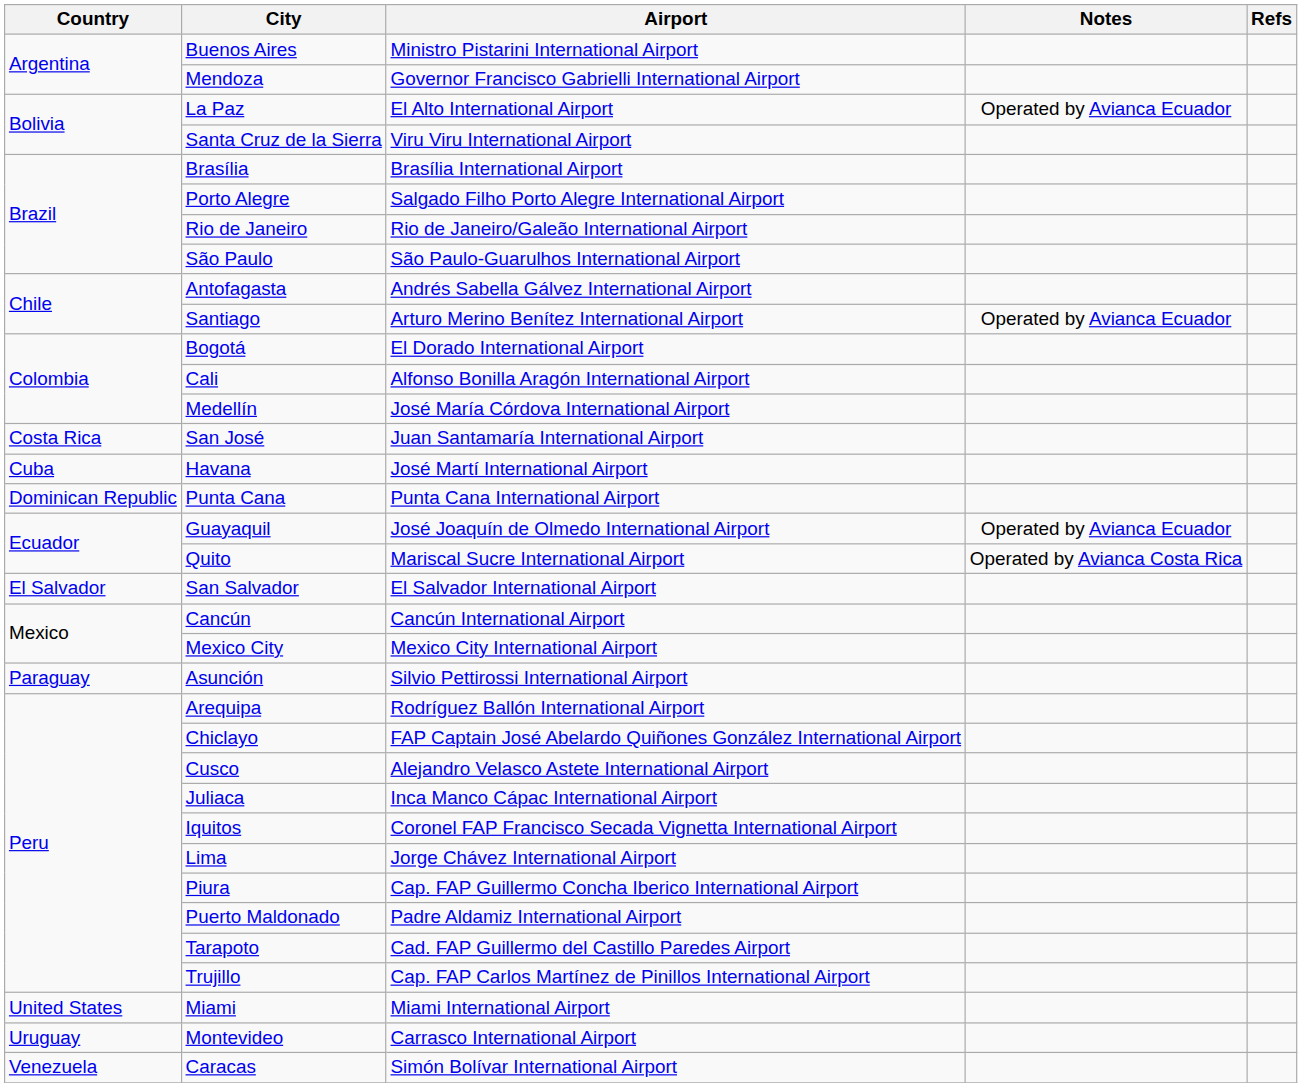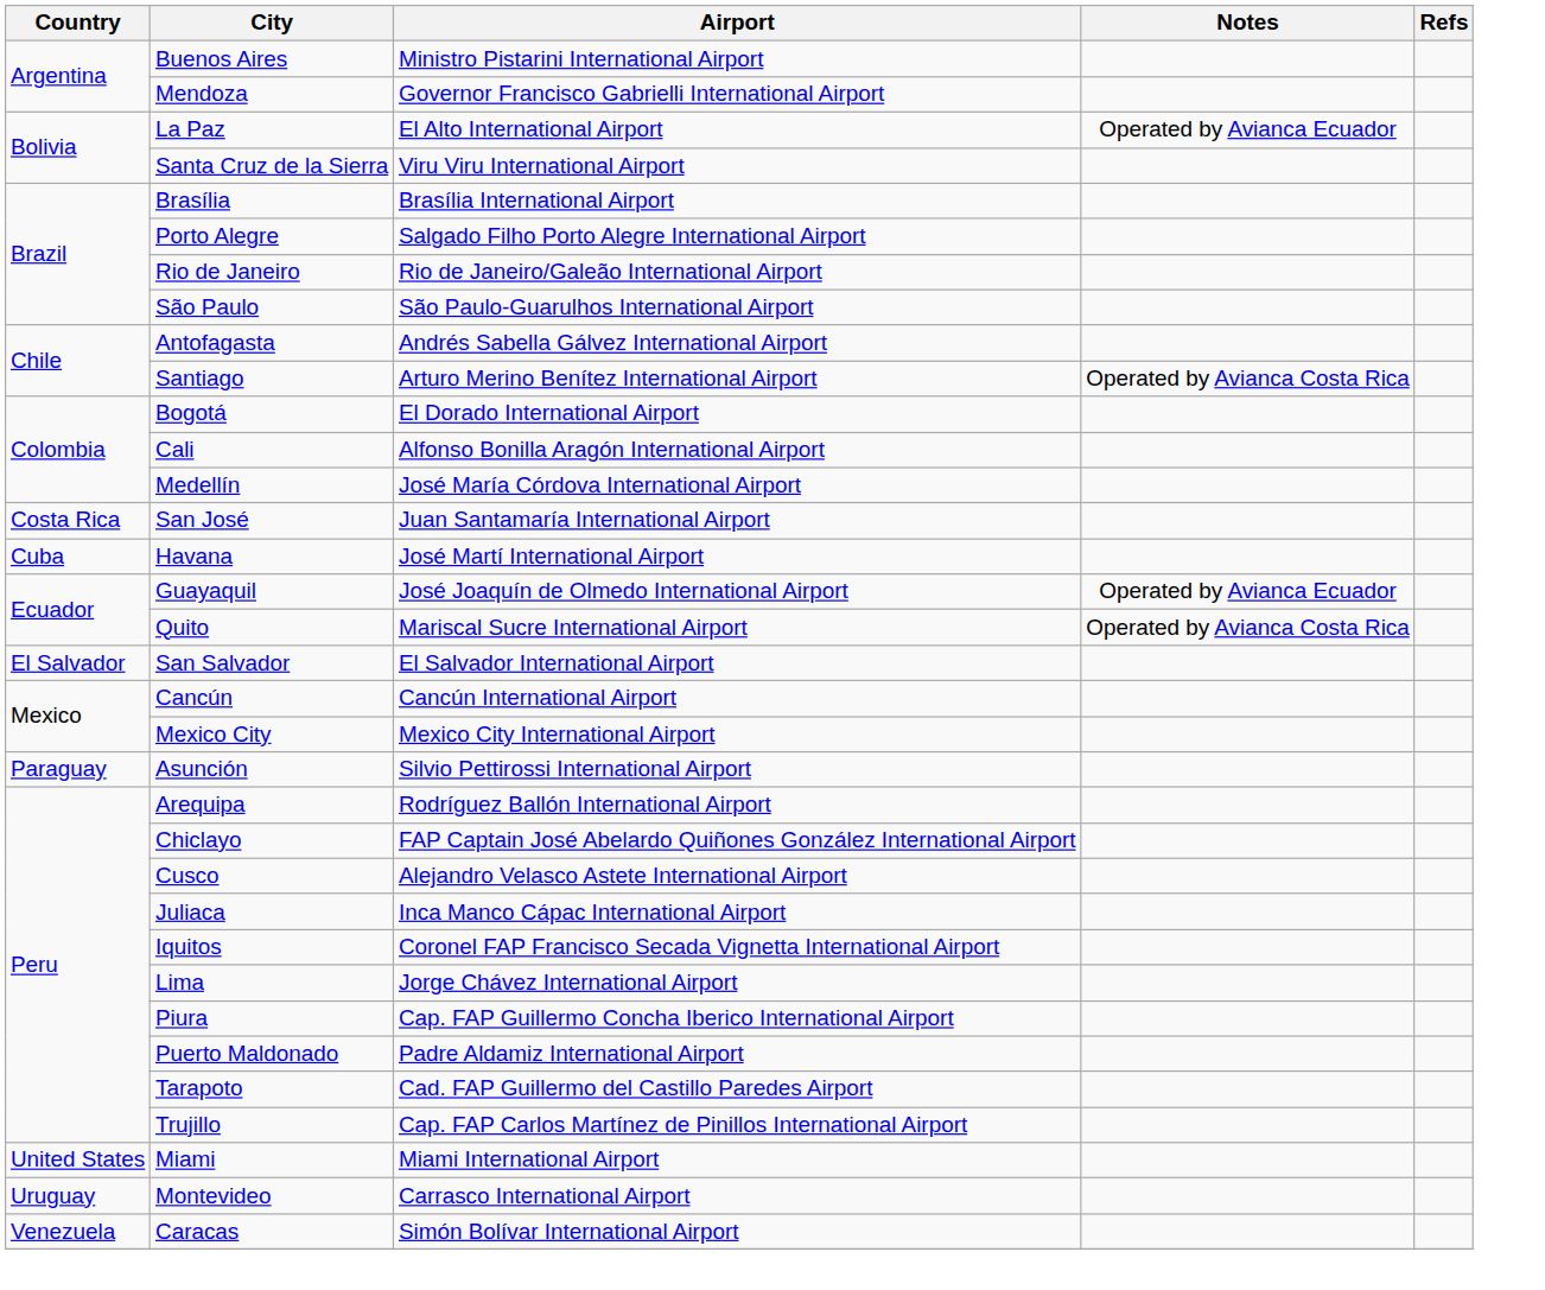 <table class="wikitable sortable">
 <tr>
 <th>Country</th>
 <th>City</th>
 <th>Airport</th>
 <th>Notes</th>
 <th class=unsortable>Refs</th>
 </tr>
 <tr>
 <td rowspan=2><a href='#'>Argentina</a></td>
 <td><a href='#'>Buenos Aires</a></td>
 <td><a href='#'>Ministro Pistarini International Airport</a></td>
 <td align=center></td>
 <td></td>
 </tr>
 <tr>
 <td><a href='#'>Mendoza</a></td>
 <td><a href='#'>Governor Francisco Gabrielli International Airport</a></td>
 <td></td>
 <td></td>
 </tr>
 <tr>
 <td rowspan=2><a href='#'>Bolivia</a></td>
 <td><a href='#'>La Paz</a></td>
 <td><a href='#'>El Alto International Airport</a></td>
 <td align=center>Operated by <a href='#'>Avianca Ecuador</a></td>
 <td></td>
 </tr>
 <tr>
 <td><a href='#'>Santa Cruz de la Sierra</a></td>
 <td><a href='#'>Viru Viru International Airport</a></td>
 <td></td>
 <td></td>
 </tr>
 <tr>
 <td rowspan=4><a href='#'>Brazil</a></td>
 <td><a href='#'>Brasília</a></td>
 <td><a href='#'>Brasília International Airport</a></td>
 <td></td>
 <td></td>
 </tr>
 <tr>
 <td><a href='#'>Porto Alegre</a></td>
 <td><a href='#'>Salgado Filho Porto Alegre International Airport</a></td>
 <td align=center></td>
 <td></td>
 </tr>
 <tr>
 <td><a href='#'>Rio de Janeiro</a></td>
 <td><a href='#'>Rio de Janeiro/Galeão International Airport</a></td>
 <td align=center></td>
 <td></td>
 </tr>
 <tr>
 <td><a href='#'>São Paulo</a></td>
 <td><a href='#'>São Paulo-Guarulhos International Airport</a></td>
 <td align=center></td>
 <td></td>
 </tr>
 <tr>
 <td rowspan=2><a href='#'>Chile</a></td>
 <td><a href='#'>Antofagasta</a></td>
 <td><a href='#'>Andrés Sabella Gálvez International Airport</a></td>
 <td></td>
 <td></td>
 </tr>
 <tr>
 <td><a href='#'>Santiago</a></td>
 <td><a href='#'>Arturo Merino Benítez International Airport</a></td>
-<td align=center>Operated by <a href='#'>Avianca Ecuador</a></td>
+<td align=center>Operated by <a href='#'>Avianca Costa Rica</a></td>
 <td></td>
 </tr>
 <tr>
 <td rowspan=3><a href='#'>Colombia</a></td>
 <td><a href='#'>Bogotá</a></td>
 <td><a href='#'>El Dorado International Airport</a></td>
 <td align=center></td>
 <td></td>
 </tr>
 <tr>
 <td><a href='#'>Cali</a></td>
 <td><a href='#'>Alfonso Bonilla Aragón International Airport</a></td>
 <td></td>
 <td></td>
 </tr>
 <tr>
 <td><a href='#'>Medellín</a></td>
 <td><a href='#'>José María Córdova International Airport</a></td>
 <td></td>
 <td></td>
 </tr>
 <tr>
 <td><a href='#'>Costa Rica</a></td>
 <td><a href='#'>San José</a></td>
 <td><a href='#'>Juan Santamaría International Airport</a></td>
 <td align=center></td>
 <td></td>
 </tr>
 <tr>
 <td><a href='#'>Cuba</a></td>
 <td><a href='#'>Havana</a></td>
 <td><a href='#'>José Martí International Airport</a></td>
-<td></td>
-<td></td>
-</tr>
-<tr>
-<td><a href='#'>Dominican Republic</a></td>
-<td><a href='#'>Punta Cana</a></td>
-<td><a href='#'>Punta Cana International Airport</a></td>
 <td></td>
 <td></td>
 </tr>
 <tr>
 <td rowspan=2><a href='#'>Ecuador</a></td>
 <td><a href='#'>Guayaquil</a></td>
 <td><a href='#'>José Joaquín de Olmedo International Airport</a></td>
 <td align=center>Operated by <a href='#'>Avianca Ecuador</a></td>
 <td></td>
 </tr>
 <tr>
 <td><a href='#'>Quito</a></td>
 <td><a href='#'>Mariscal Sucre International Airport</a></td>
 <td align=center>Operated by <a href='#'>Avianca Costa Rica</a></td>
 <td></td>
 </tr>
 <tr>
 <td><a href='#'>El Salvador</a></td>
 <td><a href='#'>San Salvador</a></td>
 <td><a href='#'>El Salvador International Airport</a></td>
 <td align=center></td>
 <td></td>
 </tr>
 <tr>
 <td rowspan=2>Mexico</td>
 <td><a href='#'>Cancún</a></td>
 <td><a href='#'>Cancún International Airport</a></td>
 <td></td>
 <td></td>
 </tr>
 <tr>
 <td><a href='#'>Mexico City</a></td>
 <td><a href='#'>Mexico City International Airport</a></td>
 <td align=center></td>
 <td></td>
 </tr>
 <tr>
 <td><a href='#'>Paraguay</a></td>
 <td><a href='#'>Asunción</a></td>
 <td><a href='#'>Silvio Pettirossi International Airport</a></td>
 <td></td>
 <td></td>
 </tr>
 <tr>
 <td rowspan=10><a href='#'>Peru</a></td>
 <td><a href='#'>Arequipa</a></td>
 <td><a href='#'>Rodríguez Ballón International Airport</a></td>
 <td></td>
 <td></td>
 </tr>
 <tr>
 <td><a href='#'>Chiclayo</a></td>
 <td><a href='#'>FAP Captain José Abelardo Quiñones González International Airport</a></td>
 <td></td>
 <td></td>
 </tr>
 <tr>
 <td><a href='#'>Cusco</a></td>
 <td><a href='#'>Alejandro Velasco Astete International Airport</a></td>
 <td></td>
 <td></td>
 </tr>
 <tr>
 <td><a href='#'>Juliaca</a></td>
 <td><a href='#'>Inca Manco Cápac International Airport</a></td>
 <td></td>
 <td></td>
 </tr>
 <tr>
 <td><a href='#'>Iquitos</a></td>
 <td><a href='#'>Coronel FAP Francisco Secada Vignetta International Airport</a></td>
 <td></td>
 <td></td>
 </tr>
 <tr>
 <td><a href='#'>Lima</a></td>
 <td><a href='#'>Jorge Chávez International Airport</a></td>
 <td></td>
 <td></td>
 </tr>
 <tr>
 <td><a href='#'>Piura</a></td>
 <td><a href='#'>Cap. FAP Guillermo Concha Iberico International Airport</a></td>
 <td></td>
 <td></td>
 </tr>
 <tr>
 <td><a href='#'>Puerto Maldonado</a></td>
 <td><a href='#'>Padre Aldamiz International Airport</a></td>
 <td></td>
 <td></td>
 </tr>
 <tr>
 <td><a href='#'>Tarapoto</a></td>
 <td><a href='#'>Cad. FAP Guillermo del Castillo Paredes Airport</a></td>
 <td></td>
 <td></td>
 </tr>
 <tr>
 <td><a href='#'>Trujillo</a></td>
 <td><a href='#'>Cap. FAP Carlos Martínez de Pinillos International Airport</a></td>
 <td></td>
 <td></td>
 </tr>
 <tr>
 <td><a href='#'>United States</a></td>
 <td><a href='#'>Miami</a></td>
 <td><a href='#'>Miami International Airport</a></td>
 <td align=center></td>
 <td></td>
 </tr>
 <tr>
 <td><a href='#'>Uruguay</a></td>
 <td><a href='#'>Montevideo</a></td>
 <td><a href='#'>Carrasco International Airport</a></td>
 <td></td>
 <td></td>
 </tr>
 <tr>
 <td><a href='#'>Venezuela</a></td>
 <td><a href='#'>Caracas</a></td>
 <td><a href='#'>Simón Bolívar International Airport</a></td>
 <td></td>
 <td></td>
 </tr>
 <tr>
 </tr>
 </table>
